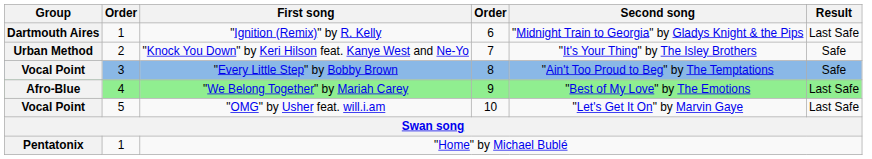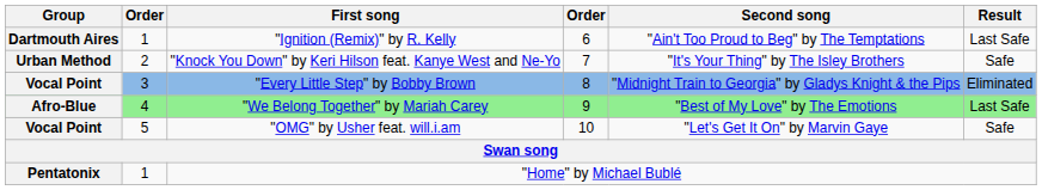 <table class="wikitable plainrowheaders" style="text-align:center;">
 <tr>
 <th scope="col">Group</th>
 <th scope="col">Order</th>
 <th scope="col">First song</th>
 <th scope="col">Order</th>
 <th scope="col">Second song</th>
 <th scope="col">Result</th>
 </tr>
 <tr>
 <th scope="row">Dartmouth Aires</th>
 <td>1</td>
 <td>"<a href='#'>Ignition (Remix)</a>" by <a href='#'>R. Kelly</a></td>
 <td>6</td>
-<td>"<a href='#'>Midnight Train to Georgia</a>" by <a href='#'>Gladys Knight & the Pips</a></td>
+<td>"<a href='#'>Ain't Too Proud to Beg</a>" by <a href='#'>The Temptations</a></td>
 <td>Last Safe</td>
 </tr>
 <tr>
 <th scope="row">Urban Method</th>
 <td>2</td>
 <td>"<a href='#'>Knock You Down</a>" by <a href='#'>Keri Hilson</a> feat. <a href='#'>Kanye West</a> and <a href='#'>Ne-Yo</a></td>
 <td>7</td>
 <td>"<a href='#'>It's Your Thing</a>" by <a href='#'>The Isley Brothers</a></td>
 <td>Safe</td>
 </tr>
 <tr style="background:#8ab8e6;">
 <th scope="row">Vocal Point</th>
 <td>3</td>
 <td>"<a href='#'>Every Little Step</a>" by <a href='#'>Bobby Brown</a></td>
 <td>8</td>
-<td>"<a href='#'>Ain't Too Proud to Beg</a>" by <a href='#'>The Temptations</a></td>
-<td>Safe</td>
+<td>"<a href='#'>Midnight Train to Georgia</a>" by <a href='#'>Gladys Knight & the Pips</a></td>
+<td>Eliminated</td>
 </tr>
 <tr style="background:lightgreen;">
 <th scope="row">Afro-Blue</th>
 <td>4</td>
 <td>"<a href='#'>We Belong Together</a>" by <a href='#'>Mariah Carey</a></td>
 <td>9</td>
 <td>"<a href='#'>Best of My Love</a>" by <a href='#'>The Emotions</a></td>
 <td>Last Safe</td>
 </tr>
 <tr>
 <th scope="row">Vocal Point</th>
 <td>5</td>
 <td>"<a href='#'>OMG</a>" by <a href='#'>Usher</a> feat. <a href='#'>will.i.am</a></td>
 <td>10</td>
 <td>"<a href='#'>Let's Get It On</a>" by <a href='#'>Marvin Gaye</a></td>
-<td>Last Safe</td>
+<td>Safe</td>
 </tr>
 <tr>
 <th scope="col" colspan="6"><a href='#'>Swan song</a></th>
 </tr>
 <tr>
 <th scope="row">Pentatonix</th>
 <td>1</td>
 <td colspan="4">"<a href='#'>Home</a>" by <a href='#'>Michael Bublé</a></td>
 </tr>
 </table>
